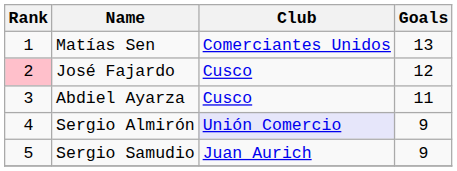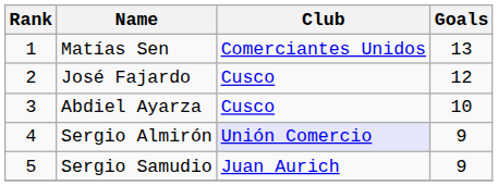 <table class="wikitable" border="1">
 <tr>
 <th>Rank</th>
 <th>Name</th>
 <th>Club</th>
 <th>Goals</th>
 </tr>
 <tr>
 <td align=center>1</td>
 <td> Matías Sen</td>
 <td><a href='#'>Comerciantes Unidos</a></td>
 <td align=center>13</td>
 </tr>
 <tr>
-<td align=center style="background: pink;">2</td>
+<td align=center>2</td>
 <td> José Fajardo</td>
 <td><a href='#'>Cusco</a></td>
 <td align=center>12</td>
 </tr>
 <tr>
 <td align=center>3</td>
 <td> Abdiel Ayarza</td>
 <td><a href='#'>Cusco</a></td>
-<td align=center>11</td>
+<td align=center>10</td>
 </tr>
 <tr>
 <td align=center>4</td>
 <td> Sergio Almirón</td>
 <td style="background: lavender;"><a href='#'>Unión Comercio</a></td>
 <td align=center>9</td>
 </tr>
 <tr>
 <td align=center>5</td>
 <td> Sergio Samudio</td>
 <td><a href='#'>Juan Aurich</a></td>
 <td align=center>9</td>
 </tr>
 <tr>
 </tr>
 </table>
